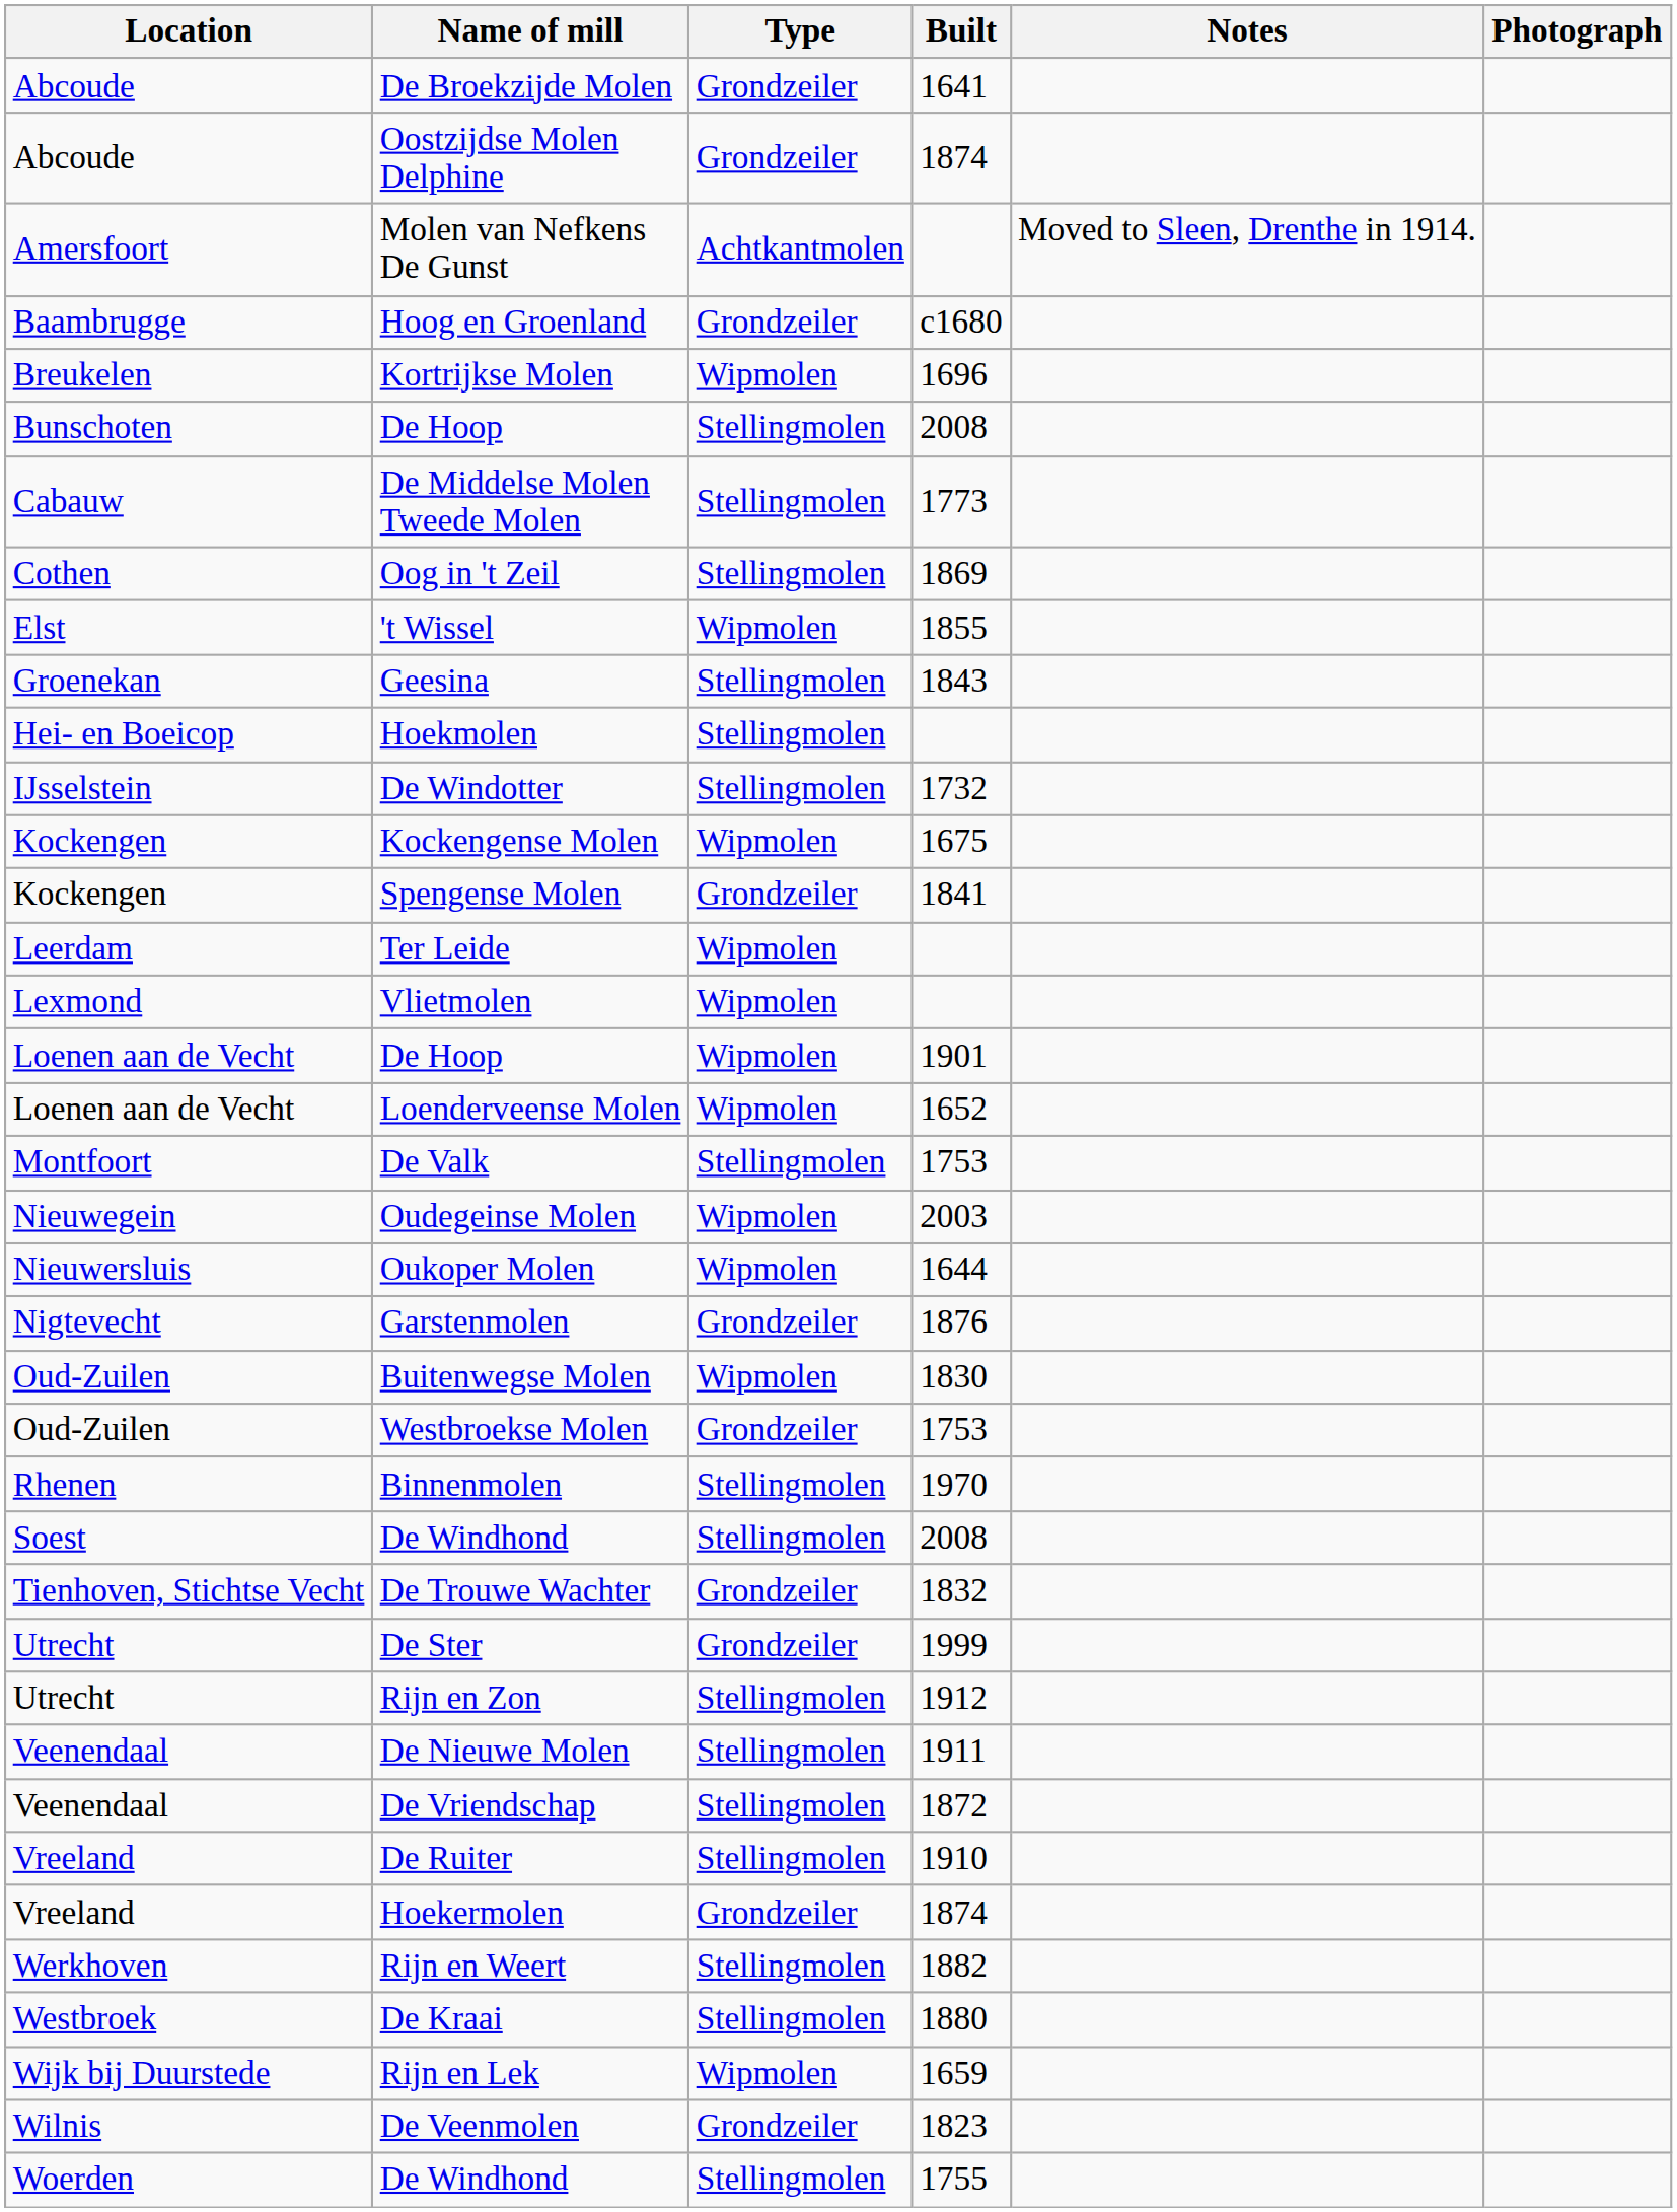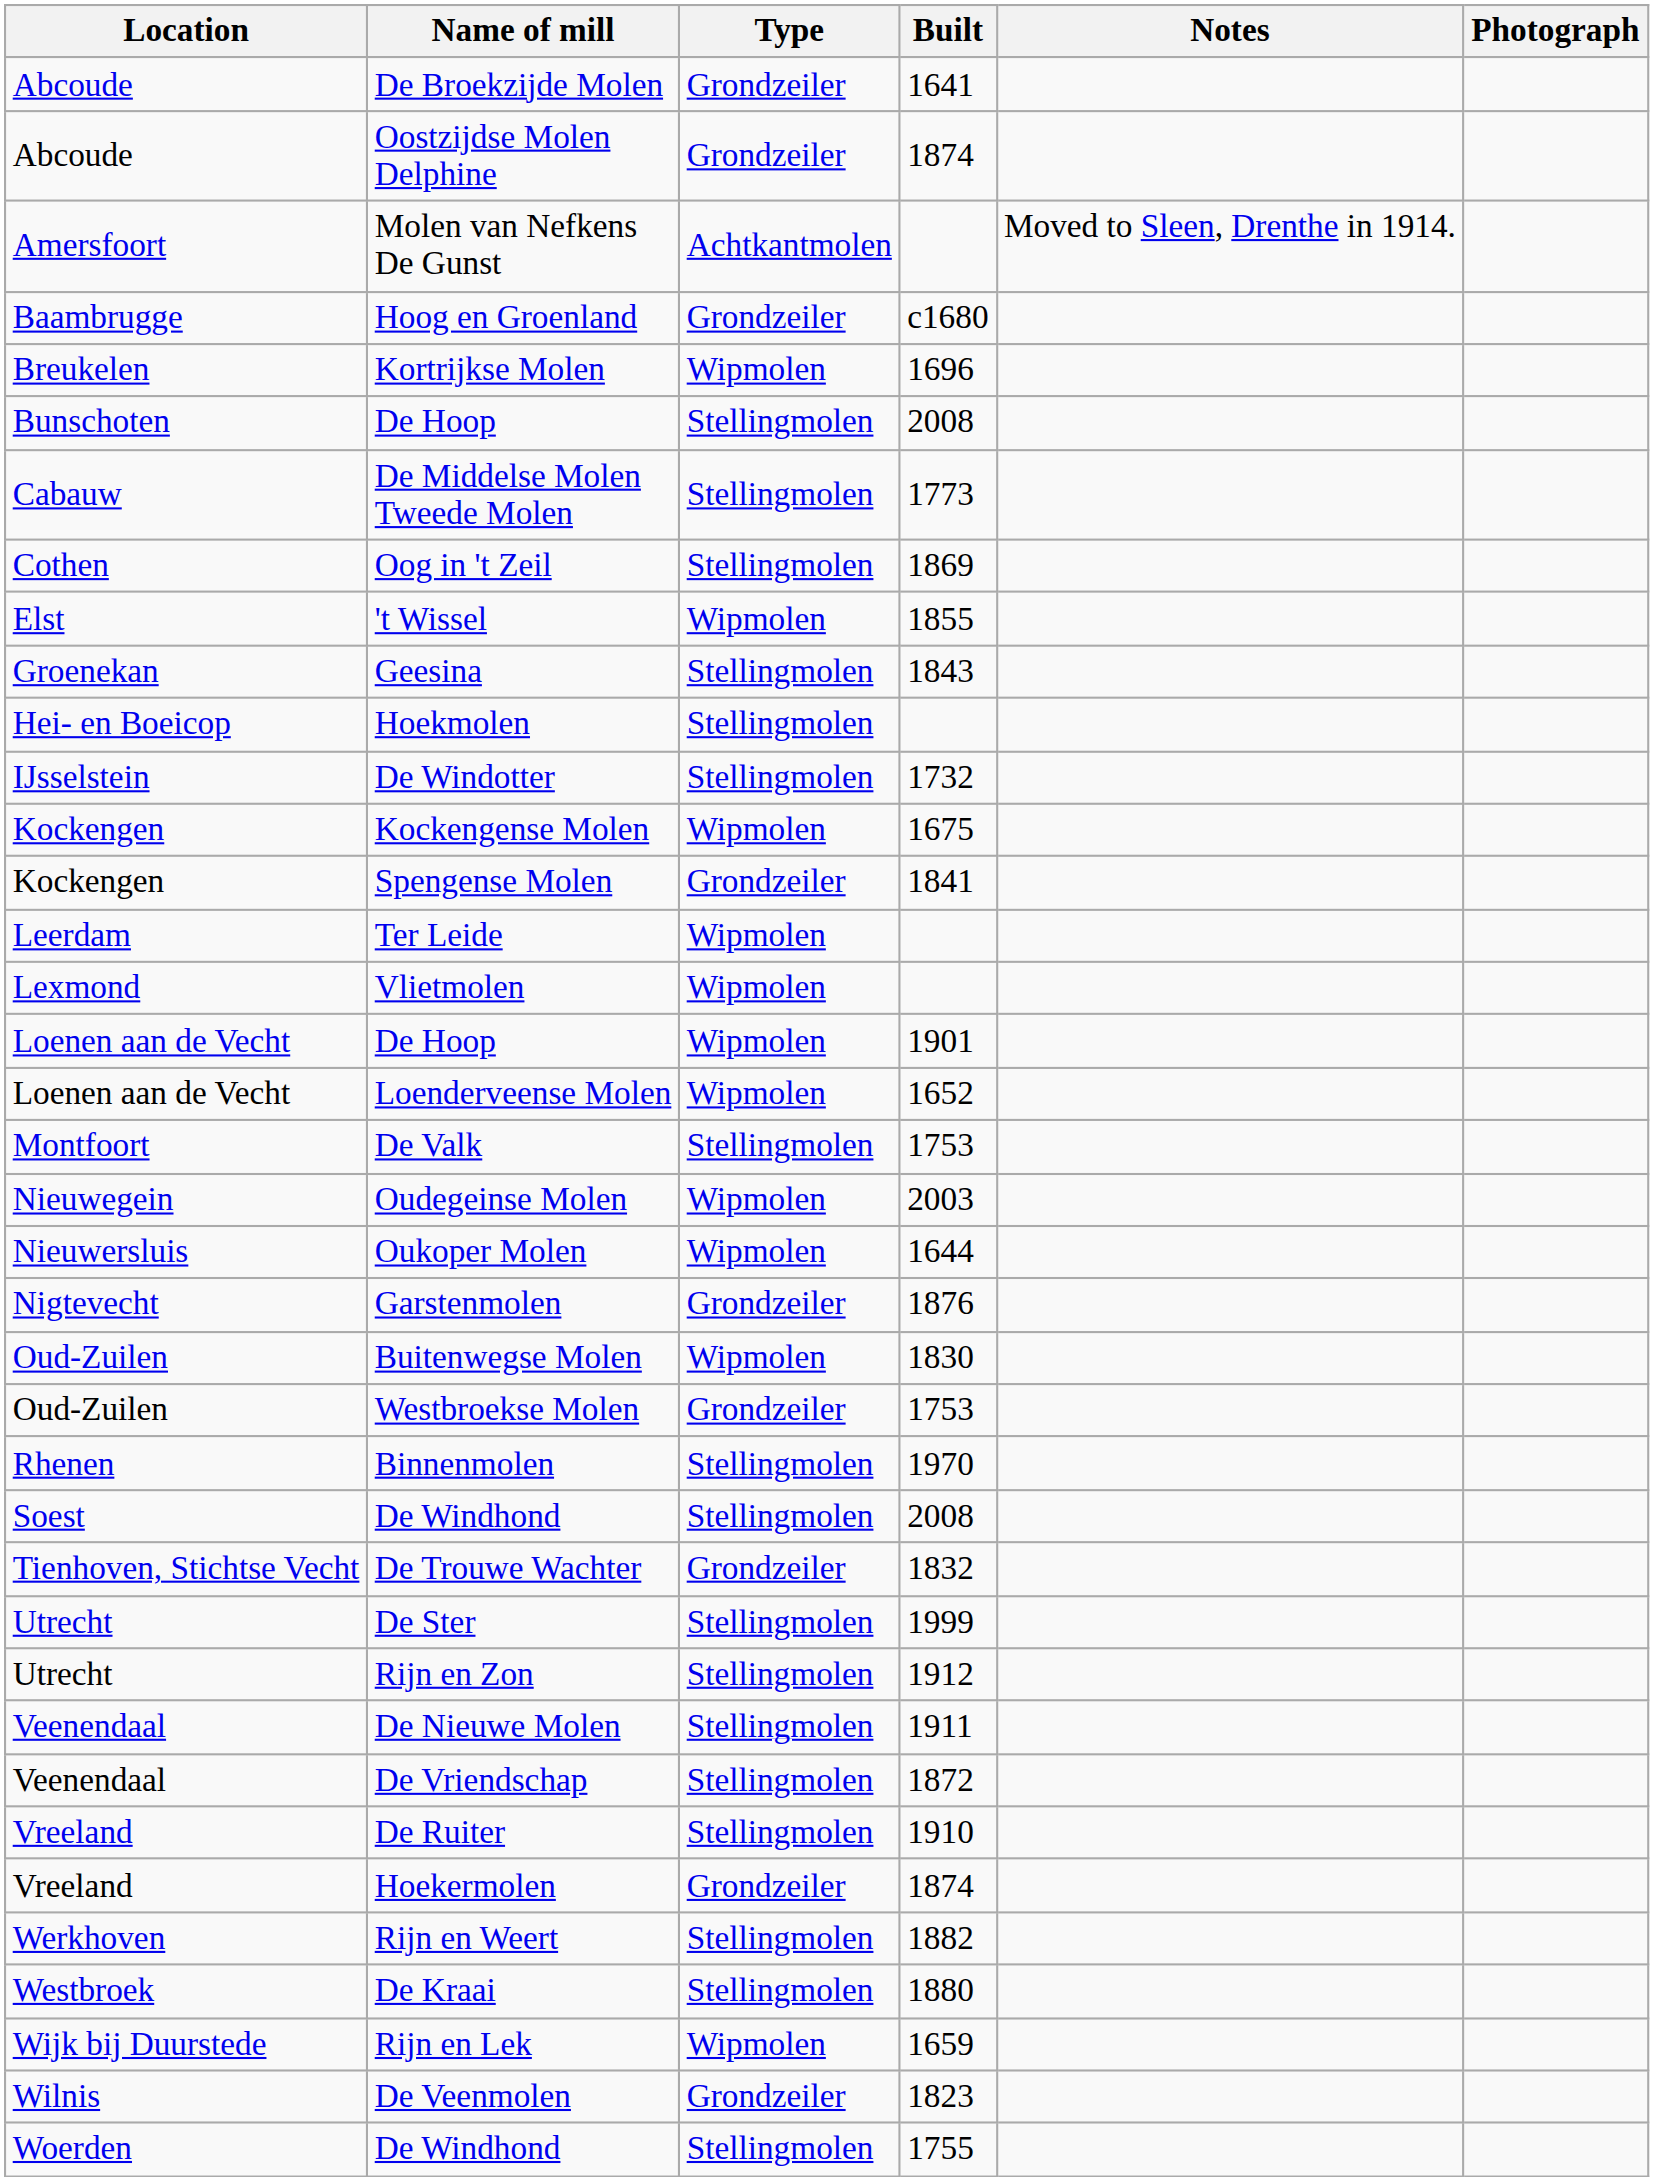 <table class="wikitable">
 <tr>
 <th>Location</th>
 <th>Name of mill</th>
 <th>Type</th>
 <th>Built</th>
 <th>Notes</th>
 <th>Photograph</th>
 </tr>
 <tr>
 <td><a href='#'>Abcoude</a></td>
 <td><a href='#'>De Broekzijde Molen</a></td>
 <td><a href='#'>Grondzeiler</a></td>
 <td>1641</td>
 <td> </td>
 <td></td>
 </tr>
 <tr>
 <td>Abcoude</td>
 <td><a href='#'>Oostzijdse Molen<br>Delphine</a></td>
 <td><a href='#'>Grondzeiler</a></td>
 <td>1874</td>
 <td> </td>
 <td></td>
 </tr>
 <tr>
 <td><a href='#'>Amersfoort</a></td>
 <td>Molen van Nefkens<br>De Gunst</td>
 <td><a href='#'>Achtkantmolen</a></td>
 <td></td>
 <td>Moved to <a href='#'>Sleen</a>, <a href='#'>Drenthe</a> in 1914.<br> <br> </td>
 <td></td>
 </tr>
 <tr>
 <td><a href='#'>Baambrugge</a></td>
 <td><a href='#'>Hoog en Groenland</a></td>
 <td><a href='#'>Grondzeiler</a></td>
 <td>c1680</td>
 <td> </td>
 <td></td>
 </tr>
 <tr>
 <td><a href='#'>Breukelen</a></td>
 <td><a href='#'>Kortrijkse Molen</a></td>
 <td><a href='#'>Wipmolen</a></td>
 <td>1696</td>
 <td> </td>
 <td></td>
 </tr>
 <tr>
 <td><a href='#'>Bunschoten</a></td>
 <td><a href='#'>De Hoop</a></td>
 <td><a href='#'>Stellingmolen</a></td>
 <td>2008</td>
 <td> </td>
 <td></td>
 </tr>
 <tr>
 <td><a href='#'>Cabauw</a></td>
 <td><a href='#'>De Middelse Molen<br>Tweede Molen</a></td>
 <td><a href='#'>Stellingmolen</a></td>
 <td>1773</td>
 <td> </td>
 <td></td>
 </tr>
 <tr>
 <td><a href='#'>Cothen</a></td>
 <td><a href='#'>Oog in 't Zeil</a></td>
 <td><a href='#'>Stellingmolen</a></td>
 <td>1869</td>
 <td> </td>
 <td></td>
 </tr>
 <tr>
 <td><a href='#'>Elst</a></td>
 <td><a href='#'>'t Wissel</a></td>
 <td><a href='#'>Wipmolen</a></td>
 <td>1855</td>
 <td> </td>
 <td></td>
 </tr>
 <tr>
 <td><a href='#'>Groenekan</a></td>
 <td><a href='#'>Geesina</a></td>
 <td><a href='#'>Stellingmolen</a></td>
 <td>1843</td>
 <td> </td>
 <td></td>
 </tr>
 <tr>
 <td><a href='#'>Hei- en Boeicop</a></td>
 <td><a href='#'>Hoekmolen</a></td>
 <td><a href='#'>Stellingmolen</a></td>
 <td></td>
 <td> </td>
 <td></td>
 </tr>
 <tr>
 <td><a href='#'>IJsselstein</a></td>
 <td><a href='#'>De Windotter</a></td>
 <td><a href='#'>Stellingmolen</a></td>
 <td>1732</td>
 <td> </td>
 <td></td>
 </tr>
 <tr>
 <td><a href='#'>Kockengen</a></td>
 <td><a href='#'>Kockengense Molen</a></td>
 <td><a href='#'>Wipmolen</a></td>
 <td>1675</td>
 <td> </td>
 <td></td>
 </tr>
 <tr>
 <td>Kockengen</td>
 <td><a href='#'>Spengense Molen</a></td>
 <td><a href='#'>Grondzeiler</a></td>
 <td>1841</td>
 <td> </td>
 <td></td>
 </tr>
 <tr>
 <td><a href='#'>Leerdam</a></td>
 <td><a href='#'>Ter Leide</a></td>
 <td><a href='#'>Wipmolen</a></td>
 <td></td>
 <td> </td>
 <td></td>
 </tr>
 <tr>
 <td><a href='#'>Lexmond</a></td>
 <td><a href='#'>Vlietmolen</a></td>
 <td><a href='#'>Wipmolen</a></td>
 <td></td>
 <td> </td>
 <td></td>
 </tr>
 <tr>
 <td><a href='#'>Loenen aan de Vecht</a></td>
 <td><a href='#'>De Hoop</a></td>
 <td><a href='#'>Wipmolen</a></td>
 <td>1901</td>
 <td> </td>
 <td></td>
 </tr>
 <tr>
 <td>Loenen aan de Vecht</td>
 <td><a href='#'>Loenderveense Molen</a></td>
 <td><a href='#'>Wipmolen</a></td>
 <td>1652</td>
 <td> </td>
 <td></td>
 </tr>
 <tr>
 <td><a href='#'>Montfoort</a></td>
 <td><a href='#'>De Valk</a></td>
 <td><a href='#'>Stellingmolen</a></td>
 <td>1753</td>
 <td> </td>
 <td></td>
 </tr>
 <tr>
 <td><a href='#'>Nieuwegein</a></td>
 <td><a href='#'>Oudegeinse Molen</a></td>
 <td><a href='#'>Wipmolen</a></td>
 <td>2003</td>
 <td> </td>
 <td></td>
 </tr>
 <tr>
 <td><a href='#'>Nieuwersluis</a></td>
 <td><a href='#'>Oukoper Molen</a></td>
 <td><a href='#'>Wipmolen</a></td>
 <td>1644</td>
 <td> </td>
 <td></td>
 </tr>
 <tr>
 <td><a href='#'>Nigtevecht</a></td>
 <td><a href='#'>Garstenmolen</a></td>
 <td><a href='#'>Grondzeiler</a></td>
 <td>1876</td>
 <td> </td>
 <td></td>
 </tr>
 <tr>
 <td><a href='#'>Oud-Zuilen</a></td>
 <td><a href='#'>Buitenwegse Molen</a></td>
 <td><a href='#'>Wipmolen</a></td>
 <td>1830</td>
 <td> </td>
 <td></td>
 </tr>
 <tr>
 <td>Oud-Zuilen</td>
 <td><a href='#'>Westbroekse Molen</a></td>
 <td><a href='#'>Grondzeiler</a></td>
 <td>1753</td>
 <td> </td>
 <td></td>
 </tr>
 <tr>
 <td><a href='#'>Rhenen</a></td>
 <td><a href='#'>Binnenmolen</a></td>
 <td><a href='#'>Stellingmolen</a></td>
 <td>1970</td>
 <td> </td>
 <td></td>
 </tr>
 <tr>
 <td><a href='#'>Soest</a></td>
 <td><a href='#'>De Windhond</a></td>
 <td><a href='#'>Stellingmolen</a></td>
 <td>2008</td>
 <td> </td>
 <td></td>
 </tr>
 <tr>
 <td><a href='#'>Tienhoven, Stichtse Vecht</a></td>
 <td><a href='#'>De Trouwe Wachter</a></td>
 <td><a href='#'>Grondzeiler</a></td>
 <td>1832</td>
 <td> </td>
 <td></td>
 </tr>
 <tr>
 <td><a href='#'>Utrecht</a></td>
 <td><a href='#'>De Ster</a></td>
-<td><a href='#'>Grondzeiler</a></td>
+<td><a href='#'>Stellingmolen</a></td>
 <td>1999</td>
 <td> </td>
 <td></td>
 </tr>
 <tr>
 <td>Utrecht</td>
 <td><a href='#'>Rijn en Zon</a></td>
 <td><a href='#'>Stellingmolen</a></td>
 <td>1912</td>
 <td> </td>
 <td></td>
 </tr>
 <tr>
 <td><a href='#'>Veenendaal</a></td>
 <td><a href='#'>De Nieuwe Molen</a></td>
 <td><a href='#'>Stellingmolen</a></td>
 <td>1911</td>
 <td> </td>
 <td></td>
 </tr>
 <tr>
 <td>Veenendaal</td>
 <td><a href='#'>De Vriendschap</a></td>
 <td><a href='#'>Stellingmolen</a></td>
 <td>1872</td>
 <td> </td>
 <td></td>
 </tr>
 <tr>
 <td><a href='#'>Vreeland</a></td>
 <td><a href='#'>De Ruiter</a></td>
 <td><a href='#'>Stellingmolen</a></td>
 <td>1910</td>
 <td> </td>
 <td></td>
 </tr>
 <tr>
 <td>Vreeland</td>
 <td><a href='#'>Hoekermolen</a></td>
 <td><a href='#'>Grondzeiler</a></td>
 <td>1874</td>
 <td> </td>
 <td></td>
 </tr>
 <tr>
 <td><a href='#'>Werkhoven</a></td>
 <td><a href='#'>Rijn en Weert</a></td>
 <td><a href='#'>Stellingmolen</a></td>
 <td>1882</td>
 <td> </td>
 <td></td>
 </tr>
 <tr>
 <td><a href='#'>Westbroek</a></td>
 <td><a href='#'>De Kraai</a></td>
 <td><a href='#'>Stellingmolen</a></td>
 <td>1880</td>
 <td> </td>
 <td></td>
 </tr>
 <tr>
 <td><a href='#'>Wijk bij Duurstede</a></td>
 <td><a href='#'>Rijn en Lek</a></td>
 <td><a href='#'>Wipmolen</a></td>
 <td>1659</td>
 <td> </td>
 <td></td>
 </tr>
 <tr>
 <td><a href='#'>Wilnis</a></td>
 <td><a href='#'>De Veenmolen</a></td>
 <td><a href='#'>Grondzeiler</a></td>
 <td>1823</td>
 <td> </td>
 <td></td>
 </tr>
 <tr>
 <td><a href='#'>Woerden</a></td>
 <td><a href='#'>De Windhond</a></td>
 <td><a href='#'>Stellingmolen</a></td>
 <td>1755</td>
 <td> </td>
 <td></td>
 </tr>
 </table>
